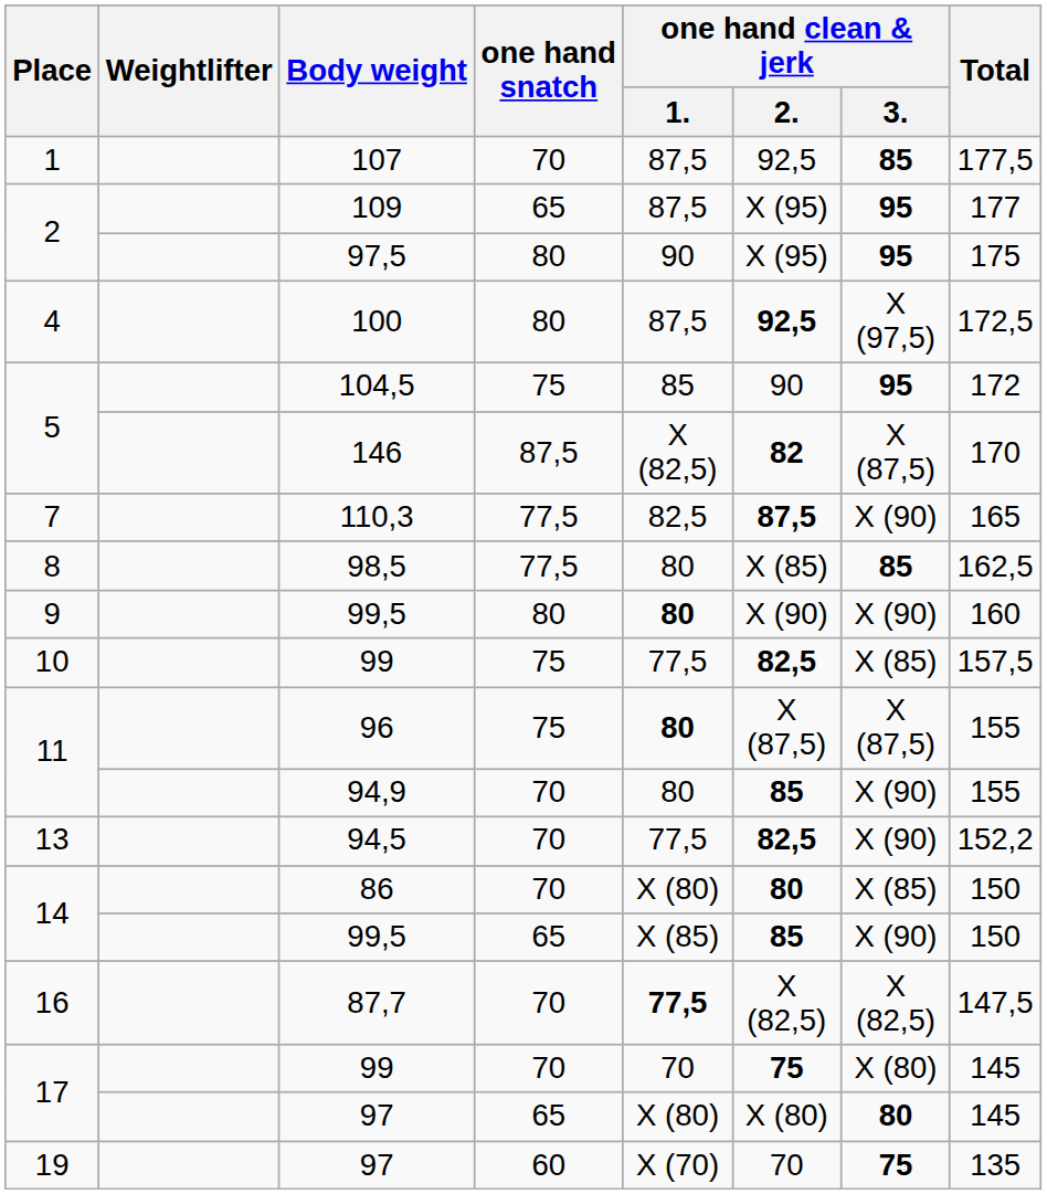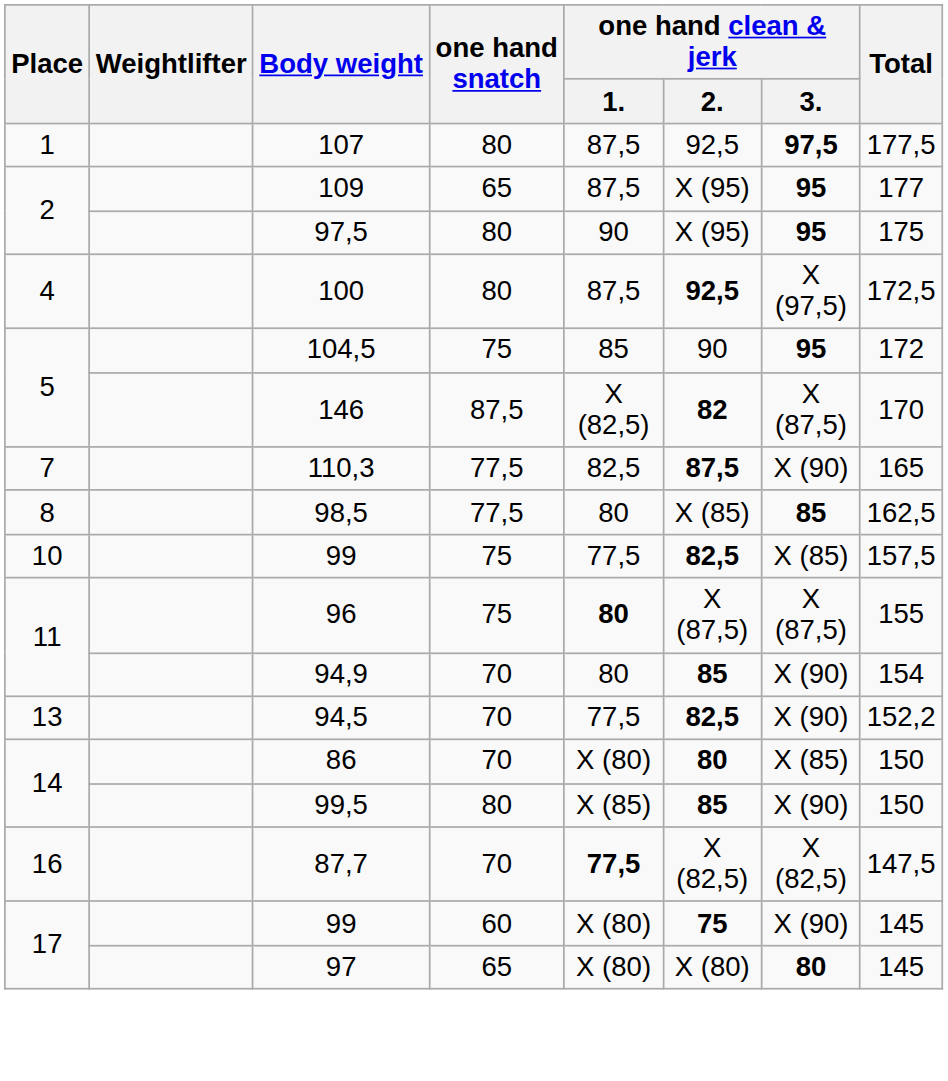 <table class=wikitable style="text-align:center">
 <tr>
 <th rowspan=2>Place</th>
 <th rowspan=2>Weightlifter</th>
 <th rowspan=2><a href='#'>Body weight</a></th>
 <th rowspan=2>one hand<br><a href='#'>snatch</a></th>
 <th colspan=3>one hand <a href='#'>clean & jerk</a></th>
 <th rowspan=2>Total</th>
 </tr>
 <tr>
 <th align=center width=50>1.</th>
 <th align=center width=50>2.</th>
 <th align=center width=50>3.</th>
 </tr>
 <tr>
 <td>1</td>
 <td align=left></td>
 <td>107</td>
-<td>70</td>
+<td>80</td>
 <td>87,5</td>
 <td>92,5</td>
-<td><strong>85</strong></td>
+<td><strong>97,5</strong></td>
 <td>177,5</td>
 </tr>
 <tr>
 <td rowspan=2>2</td>
 <td align=left></td>
 <td>109</td>
 <td>65</td>
 <td>87,5</td>
 <td>X (95)</td>
 <td><strong>95</strong></td>
 <td>177</td>
 </tr>
 <tr>
 <td align=left></td>
 <td>97,5</td>
 <td>80</td>
 <td>90</td>
 <td>X (95)</td>
 <td><strong>95</strong></td>
 <td>175</td>
 </tr>
 <tr>
 <td>4</td>
 <td align=left></td>
 <td>100</td>
 <td>80</td>
 <td>87,5</td>
 <td><strong>92,5</strong></td>
 <td>X (97,5)</td>
 <td>172,5</td>
 </tr>
 <tr>
 <td rowspan=2>5</td>
 <td align=left></td>
 <td>104,5</td>
 <td>75</td>
 <td>85</td>
 <td>90</td>
 <td><strong>95</strong></td>
 <td>172</td>
 </tr>
 <tr>
 <td align=left></td>
 <td>146</td>
 <td>87,5</td>
 <td>X (82,5)</td>
 <td><strong>82</strong></td>
 <td>X (87,5)</td>
 <td>170</td>
 </tr>
 <tr>
 <td>7</td>
 <td align=left></td>
 <td>110,3</td>
 <td>77,5</td>
 <td>82,5</td>
 <td><strong>87,5</strong></td>
 <td>X (90)</td>
 <td>165</td>
 </tr>
 <tr>
 <td>8</td>
 <td align=left></td>
 <td>98,5</td>
 <td>77,5</td>
 <td>80</td>
 <td>X (85)</td>
 <td><strong>85</strong></td>
 <td>162,5</td>
 </tr>
 <tr>
-<td>9</td>
-<td align=left></td>
-<td>99,5</td>
-<td>80</td>
-<td><strong>80</strong></td>
-<td>X (90)</td>
-<td>X (90)</td>
-<td>160</td>
-</tr>
-<tr>
 <td>10</td>
 <td align=left></td>
 <td>99</td>
 <td>75</td>
 <td>77,5</td>
 <td><strong>82,5</strong></td>
 <td>X (85)</td>
 <td>157,5</td>
 </tr>
 <tr>
 <td rowspan=2>11</td>
 <td align=left></td>
 <td>96</td>
 <td>75</td>
 <td><strong>80</strong></td>
 <td>X (87,5)</td>
 <td>X (87,5)</td>
 <td>155</td>
 </tr>
 <tr>
 <td align=left></td>
 <td>94,9</td>
 <td>70</td>
 <td>80</td>
 <td><strong>85</strong></td>
 <td>X (90)</td>
-<td>155</td>
+<td>154</td>
 </tr>
 <tr>
 <td>13</td>
 <td align=left></td>
 <td>94,5</td>
 <td>70</td>
 <td>77,5</td>
 <td><strong>82,5</strong></td>
 <td>X (90)</td>
 <td>152,2</td>
 </tr>
 <tr>
 <td rowspan=2>14</td>
 <td align=left></td>
 <td>86</td>
 <td>70</td>
 <td>X (80)</td>
 <td><strong>80</strong></td>
 <td>X (85)</td>
 <td>150</td>
 </tr>
 <tr>
 <td align=left></td>
 <td>99,5</td>
-<td>65</td>
+<td>80</td>
 <td>X (85)</td>
 <td><strong>85</strong></td>
 <td>X (90)</td>
 <td>150</td>
 </tr>
 <tr>
 <td>16</td>
 <td align=left></td>
 <td>87,7</td>
 <td>70</td>
 <td><strong>77,5</strong></td>
 <td>X (82,5)</td>
 <td>X (82,5)</td>
 <td>147,5</td>
 </tr>
 <tr>
 <td rowspan=2>17</td>
 <td align=left></td>
 <td>99</td>
-<td>70</td>
-<td>70</td>
+<td>60</td>
+<td>X (80)</td>
 <td><strong>75</strong></td>
-<td>X (80)</td>
+<td>X (90)</td>
 <td>145</td>
 </tr>
 <tr>
 <td align=left></td>
 <td>97</td>
 <td>65</td>
 <td>X (80)</td>
 <td>X (80)</td>
 <td><strong>80</strong></td>
 <td>145</td>
 </tr>
-<tr>
-<td>19</td>
-<td align=left></td>
-<td>97</td>
-<td>60</td>
-<td>X (70)</td>
-<td>70</td>
-<td><strong>75</strong></td>
-<td>135</td>
-</tr>
 </table>
